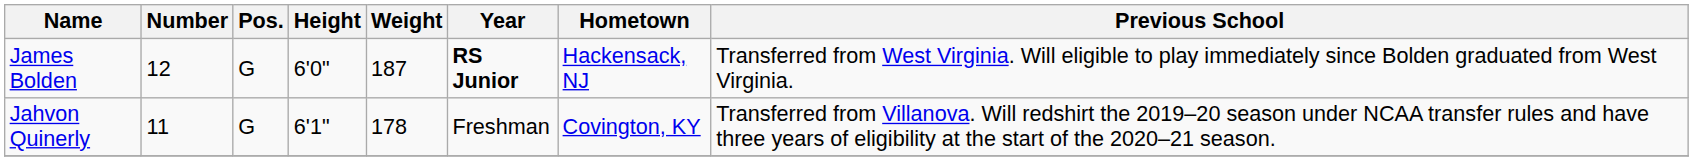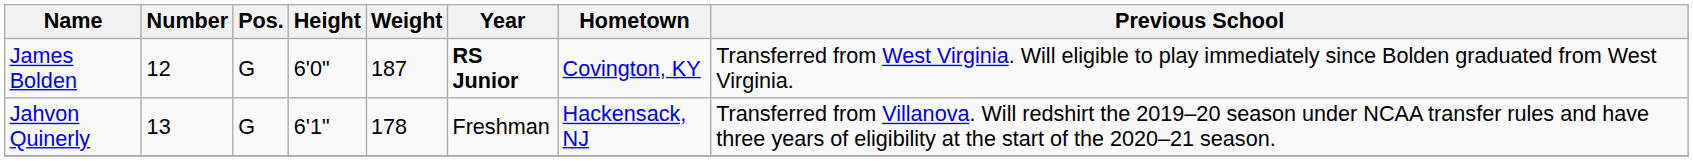 <table class="wikitable sortable" border="1">
 <tr>
 <th>Name</th>
 <th>Number</th>
 <th>Pos.</th>
 <th>Height</th>
 <th>Weight</th>
 <th>Year</th>
 <th>Hometown</th>
 <th class="unsortable">Previous School</th>
 </tr>
 <tr>
 <td><a href='#'>James Bolden</a></td>
 <td>12</td>
 <td>G</td>
 <td>6'0"</td>
 <td>187</td>
 <td><strong>RS Junior</strong></td>
-<td><a href='#'>Hackensack, NJ</a></td>
+<td><a href='#'>Covington, KY</a></td>
 <td>Transferred from <a href='#'>West Virginia</a>. Will eligible to play immediately since Bolden graduated from West Virginia.</td>
 </tr>
 <tr>
 <td><a href='#'>Jahvon Quinerly</a></td>
-<td>11</td>
+<td>13</td>
 <td>G</td>
 <td>6'1"</td>
 <td>178</td>
 <td>Freshman</td>
-<td><a href='#'>Covington, KY</a></td>
+<td><a href='#'>Hackensack, NJ</a></td>
 <td>Transferred from <a href='#'>Villanova</a>. Will redshirt the 2019–20 season under NCAA transfer rules and have three years of eligibility at the start of the 2020–21 season.</td>
 </tr>
 <tr>
 </tr>
 </table>
